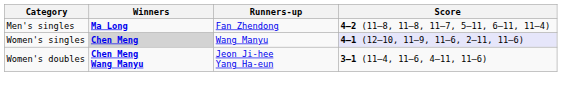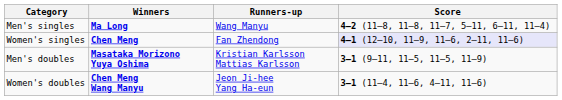 <table class=wikitable style="white-space:nowrap;">
 <tr>
 <th scope="col" style="width: 120px;">Category</th>
 <th scope="col" style="width: 180px;">Winners</th>
 <th scope="col" style="width: 180px;">Runners-up</th>
 <th scope="col" style="width: 320px;">Score</th>
 </tr>
 <tr>
 <td>Men's singles</td>
 <td> <strong><a href='#'>Ma Long</a></strong></td>
-<td> <a href='#'>Fan Zhendong</a></td>
+<td> <a href='#'>Wang Manyu</a></td>
 <td><strong>4–2</strong> (11–8, 11–8, 11–7, 5–11, 6–11, 11–4)</td>
 </tr>
 <tr>
 <td>Women's singles</td>
-<td style="background: lightgrey;"> <strong><a href='#'>Chen Meng</a></strong></td>
-<td> <a href='#'>Wang Manyu</a></td>
+<td> <strong><a href='#'>Chen Meng</a></strong></td>
+<td> <a href='#'>Fan Zhendong</a></td>
 <td style="background: lavender;"><strong>4–1</strong> (12–10, 11–9, 11–6, 2–11, 11–6)</td>
+</tr>
+<tr>
+<td>Men's doubles</td>
+<td> <strong><a href='#'>Masataka Morizono</a></strong><br> <strong><a href='#'>Yuya Oshima</a></strong></td>
+<td> <a href='#'>Kristian Karlsson</a><br> <a href='#'>Mattias Karlsson</a></td>
+<td><strong>3–1</strong> (9–11, 11–5, 11–5, 11–9)</td>
 </tr>
 <tr>
 <td>Women's doubles</td>
 <td> <strong><a href='#'>Chen Meng</a></strong><br> <strong><a href='#'>Wang Manyu</a></strong></td>
 <td> <a href='#'>Jeon Ji-hee</a><br> <a href='#'>Yang Ha-eun</a></td>
 <td><strong>3–1</strong> (11–4, 11–6, 4–11, 11–6)</td>
 </tr>
 </table>
